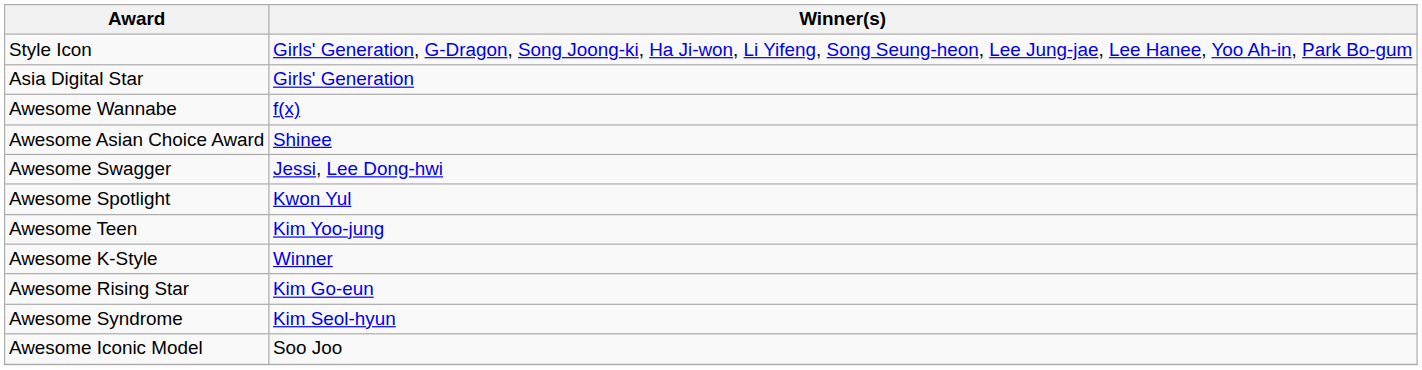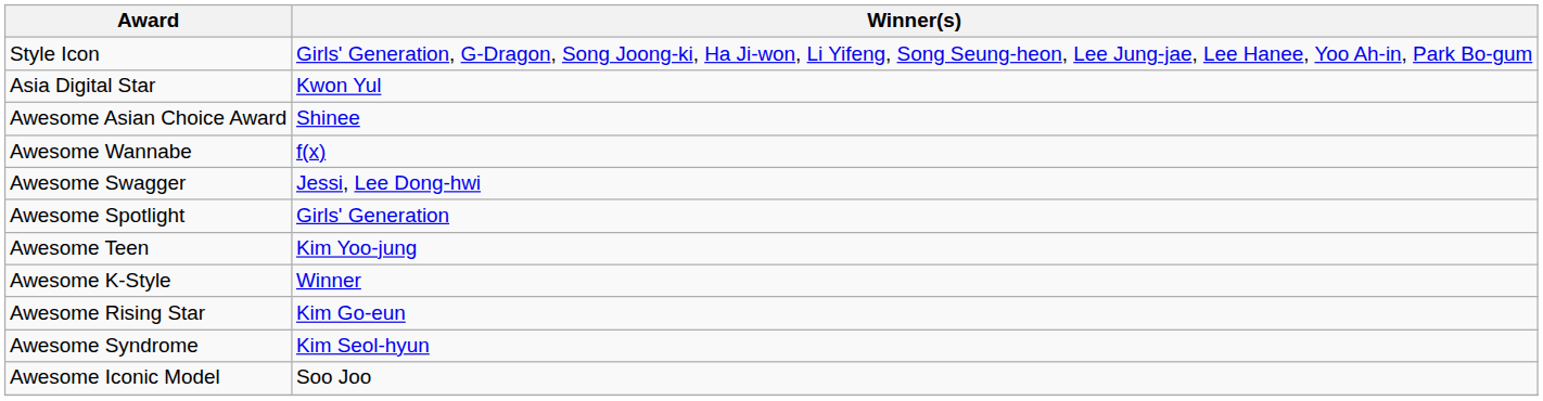 <table class="wikitable">
 <tr>
 <th>Award</th>
 <th>Winner(s)</th>
 </tr>
 <tr>
 <td>Style Icon</td>
 <td><a href='#'>Girls' Generation</a>, <a href='#'>G-Dragon</a>, <a href='#'>Song Joong-ki</a>, <a href='#'>Ha Ji-won</a>, <a href='#'>Li Yifeng</a>, <a href='#'>Song Seung-heon</a>, <a href='#'>Lee Jung-jae</a>, <a href='#'>Lee Hanee</a>, <a href='#'>Yoo Ah-in</a>, <a href='#'>Park Bo-gum</a></td>
 </tr>
 <tr>
 <td>Asia Digital Star</td>
-<td><a href='#'>Girls' Generation</a></td>
+<td><a href='#'>Kwon Yul</a></td>
+</tr>
+<tr>
+<td>Awesome Asian Choice Award</td>
+<td><a href='#'>Shinee</a></td>
 </tr>
 <tr>
 <td>Awesome Wannabe</td>
 <td><a href='#'>f(x)</a></td>
-</tr>
-<tr>
-<td>Awesome Asian Choice Award</td>
-<td><a href='#'>Shinee</a></td>
 </tr>
 <tr>
 <td>Awesome Swagger</td>
 <td><a href='#'>Jessi</a>, <a href='#'>Lee Dong-hwi</a></td>
 </tr>
 <tr>
 <td>Awesome Spotlight</td>
-<td><a href='#'>Kwon Yul</a></td>
+<td><a href='#'>Girls' Generation</a></td>
 </tr>
 <tr>
 <td>Awesome Teen</td>
 <td><a href='#'>Kim Yoo-jung</a></td>
 </tr>
 <tr>
 <td>Awesome K-Style</td>
 <td><a href='#'>Winner</a></td>
 </tr>
 <tr>
 <td>Awesome Rising Star</td>
 <td><a href='#'>Kim Go-eun</a></td>
 </tr>
 <tr>
 <td>Awesome Syndrome</td>
 <td><a href='#'>Kim Seol-hyun</a></td>
 </tr>
 <tr>
 <td>Awesome Iconic Model</td>
 <td>Soo Joo</td>
 </tr>
 <tr>
 </tr>
 </table>
